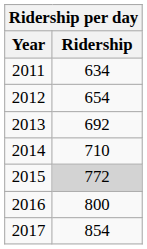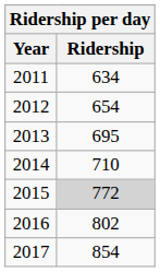 <table class="wikitable" style="margin: 1em 0.2em; text-align: center;">
 <tr style="background: #ddd;">
 <th colspan="2">Ridership per day </th>
 </tr>
 <tr>
 <th>Year</th>
 <th>Ridership</th>
 </tr>
 <tr>
 <td>2011</td>
 <td>634</td>
 </tr>
 <tr>
 <td>2012</td>
 <td>654</td>
 </tr>
 <tr>
 <td>2013</td>
-<td>692</td>
+<td>695</td>
 </tr>
 <tr>
 <td>2014</td>
 <td>710</td>
 </tr>
 <tr>
 <td>2015</td>
 <td style="background: lightgrey;">772</td>
 </tr>
 <tr>
 <td>2016</td>
-<td>800</td>
+<td>802</td>
 </tr>
 <tr>
 <td>2017</td>
 <td>854</td>
 </tr>
 </table>
